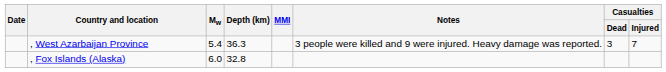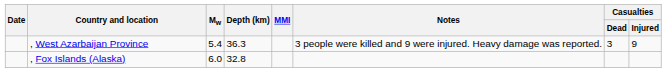 <table class="wikitable sortable sort-under" style="border:1px black; margin-left:1em;">
 <tr>
 <th rowspan="2"><small>Date</small></th>
 <th rowspan="2" style="width: 280px"><small>Country and location</small></th>
 <th rowspan="2"><small>M<sub>w</sub></small></th>
 <th rowspan="2"><small>Depth (km)</small></th>
 <th rowspan="2"><small><a href='#'>MMI</a></small></th>
 <th rowspan="2" class="unsortable"><small>Notes</small></th>
 <th colspan="2"><small>Casualties</small></th>
 </tr>
 <tr>
 <th><small>Dead</small></th>
 <th><small>Injured</small></th>
 </tr>
 <tr>
 <td></td>
 <td>, <a href='#'>West Azarbaijan Province</a></td>
 <td>5.4</td>
 <td>36.3</td>
 <td></td>
 <td>3 people were killed and 9 were injured. Heavy damage was reported.</td>
 <td>3</td>
-<td>7</td>
+<td>9</td>
 </tr>
 <tr>
 <td></td>
 <td>, <a href='#'>Fox Islands (Alaska)</a></td>
 <td>6.0</td>
 <td>32.8</td>
 <td></td>
 <td></td>
 <td></td>
 <td></td>
 </tr>
 </table>
